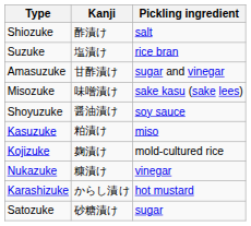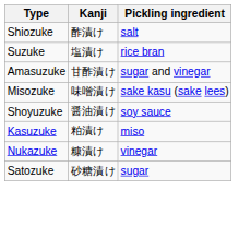 <table class="wikitable">
 <tr>
 <th>Type</th>
 <th>Kanji</th>
 <th>Pickling ingredient</th>
 </tr>
 <tr>
 <td>Shiozuke</td>
 <td>酢漬け</td>
 <td><a href='#'>salt</a></td>
 </tr>
 <tr>
 <td>Suzuke</td>
 <td>塩漬け</td>
 <td><a href='#'>rice bran</a></td>
 </tr>
 <tr>
 <td>Amasuzuke</td>
 <td>甘酢漬け</td>
 <td><a href='#'>sugar</a> and <a href='#'>vinegar</a></td>
 </tr>
 <tr>
 <td>Misozuke</td>
 <td>味噌漬け</td>
 <td><a href='#'>sake kasu</a> (<a href='#'>sake</a> <a href='#'>lees</a>)</td>
 </tr>
 <tr>
 <td>Shoyuzuke</td>
 <td>醤油漬け</td>
 <td><a href='#'>soy sauce</a></td>
 </tr>
 <tr>
 <td><a href='#'>Kasuzuke</a></td>
 <td>粕漬け</td>
 <td><a href='#'>miso</a></td>
 </tr>
 <tr>
-<td><a href='#'>Kojizuke</a></td>
-<td>麹漬け</td>
-<td>mold-cultured rice</td>
-</tr>
-<tr>
 <td><a href='#'>Nukazuke</a></td>
 <td>糠漬け</td>
 <td><a href='#'>vinegar</a></td>
-</tr>
-<tr>
-<td><a href='#'>Karashizuke</a></td>
-<td>からし漬け</td>
-<td><a href='#'>hot mustard</a></td>
 </tr>
 <tr>
 <td>Satozuke</td>
 <td>砂糖漬け</td>
 <td><a href='#'>sugar</a></td>
 </tr>
 </table>
